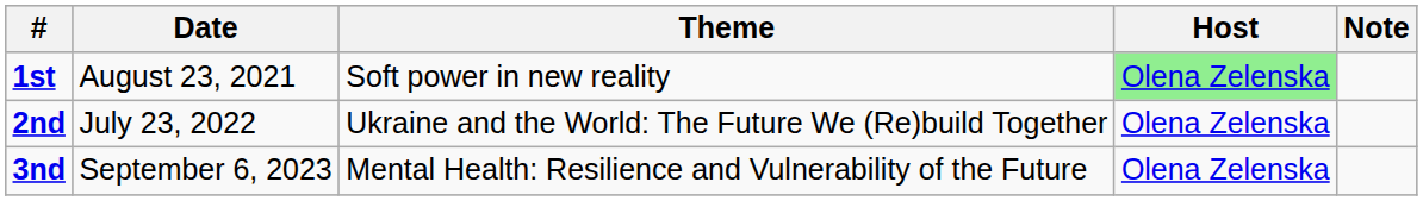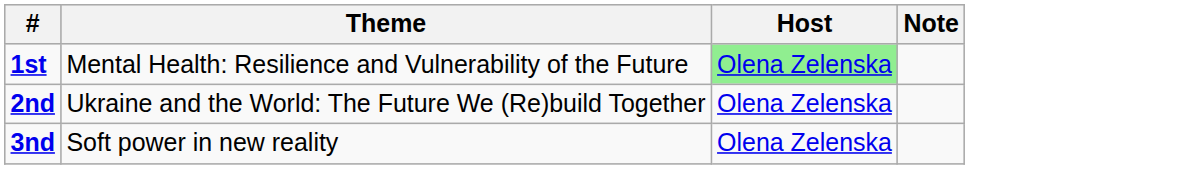 <table class="wikitable">
 <tr>
 <th>#</th>
-<th>Date</th>
 <th>Theme</th>
 <th>Host</th>
 <th>Note</th>
 </tr>
 <tr>
 <td><a href='#'><strong>1st</strong></a></td>
-<td>August 23, 2021</td>
-<td>Soft power in new reality</td>
+<td>Mental Health: Resilience and Vulnerability of the Future</td>
 <td style="background: lightgreen;"><a href='#'>Olena Zelenska</a></td>
 <td></td>
 </tr>
 <tr>
 <td><a href='#'><strong>2nd</strong></a></td>
-<td>July 23, 2022</td>
 <td>Ukraine and the World: The Future We (Re)build Together</td>
 <td><a href='#'>Olena Zelenska</a></td>
 <td></td>
 </tr>
 <tr>
 <td><a href='#'><strong>3nd</strong></a></td>
-<td>September 6, 2023</td>
-<td>Mental Health: Resilience and Vulnerability of the Future</td>
+<td>Soft power in new reality</td>
 <td><a href='#'>Olena Zelenska</a></td>
 <td></td>
 </tr>
 </table>
